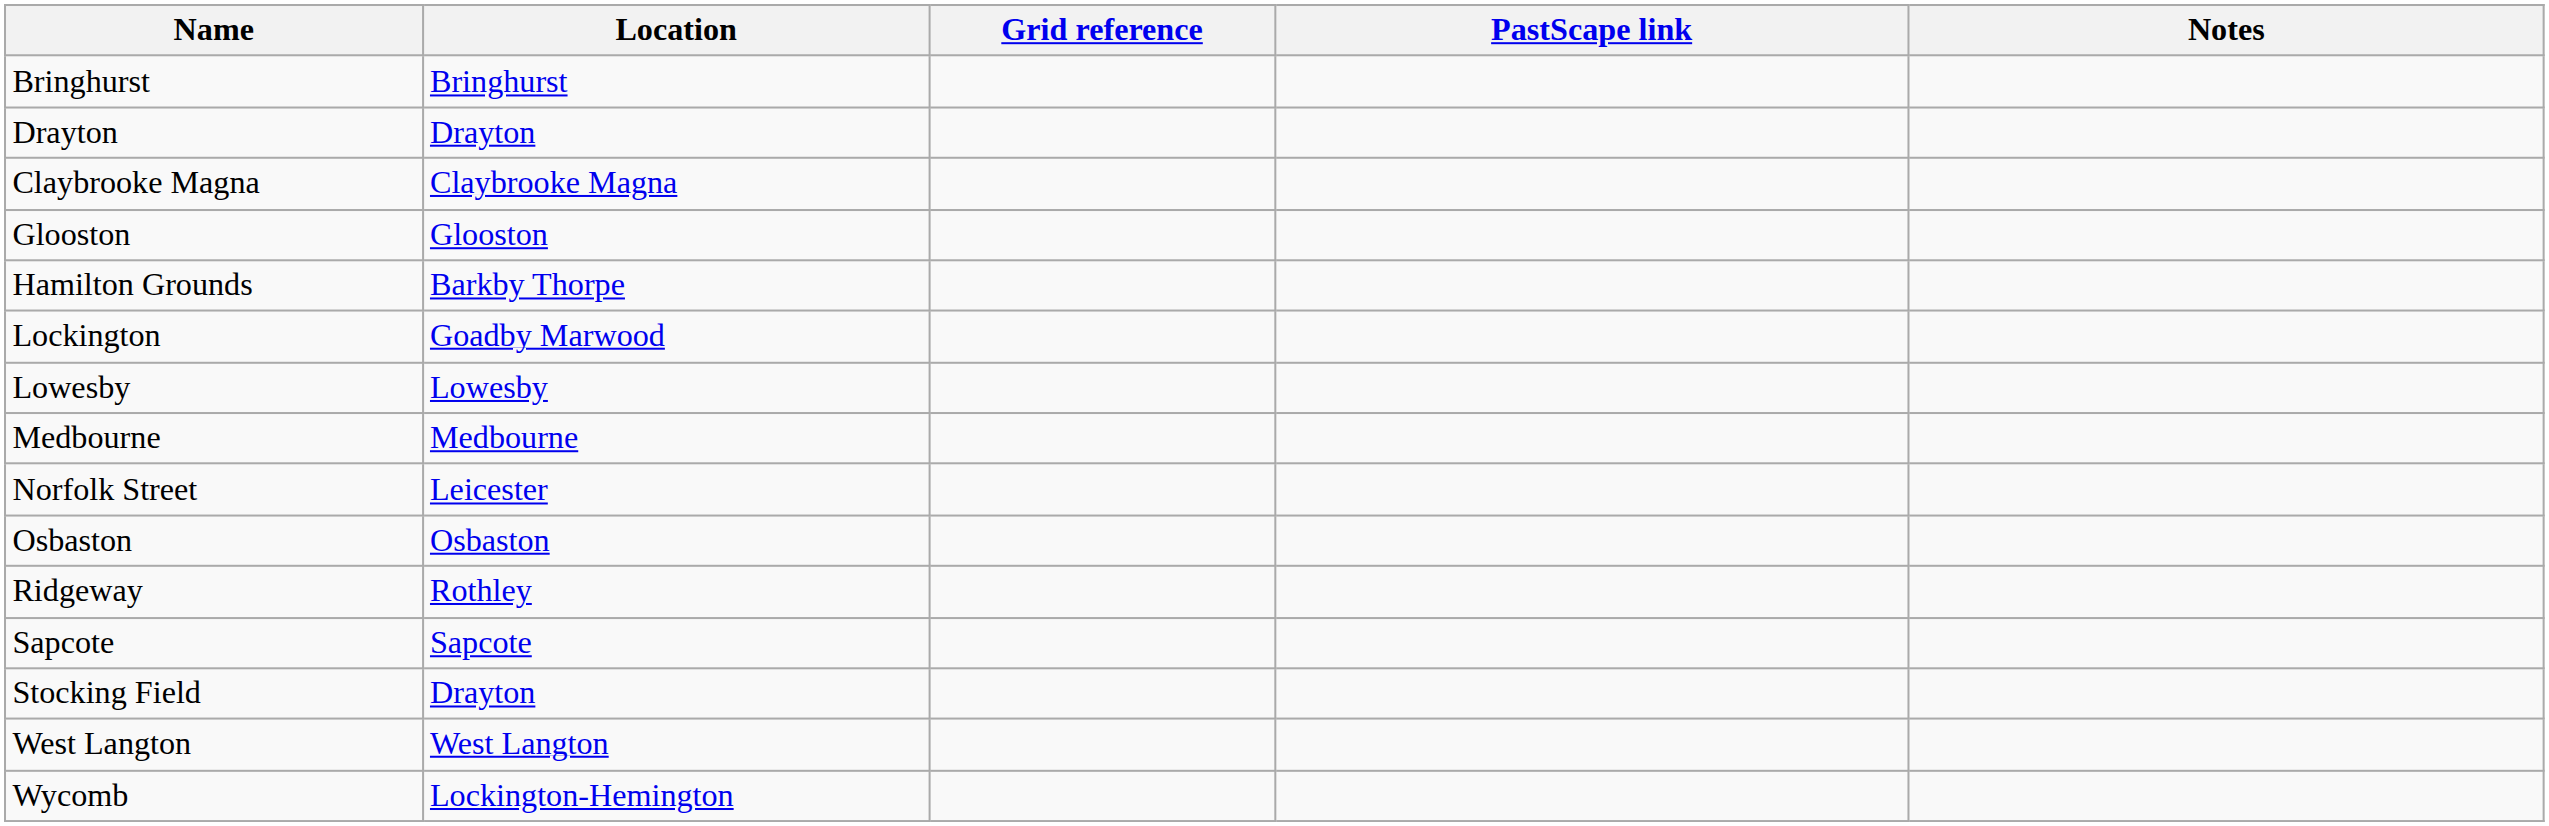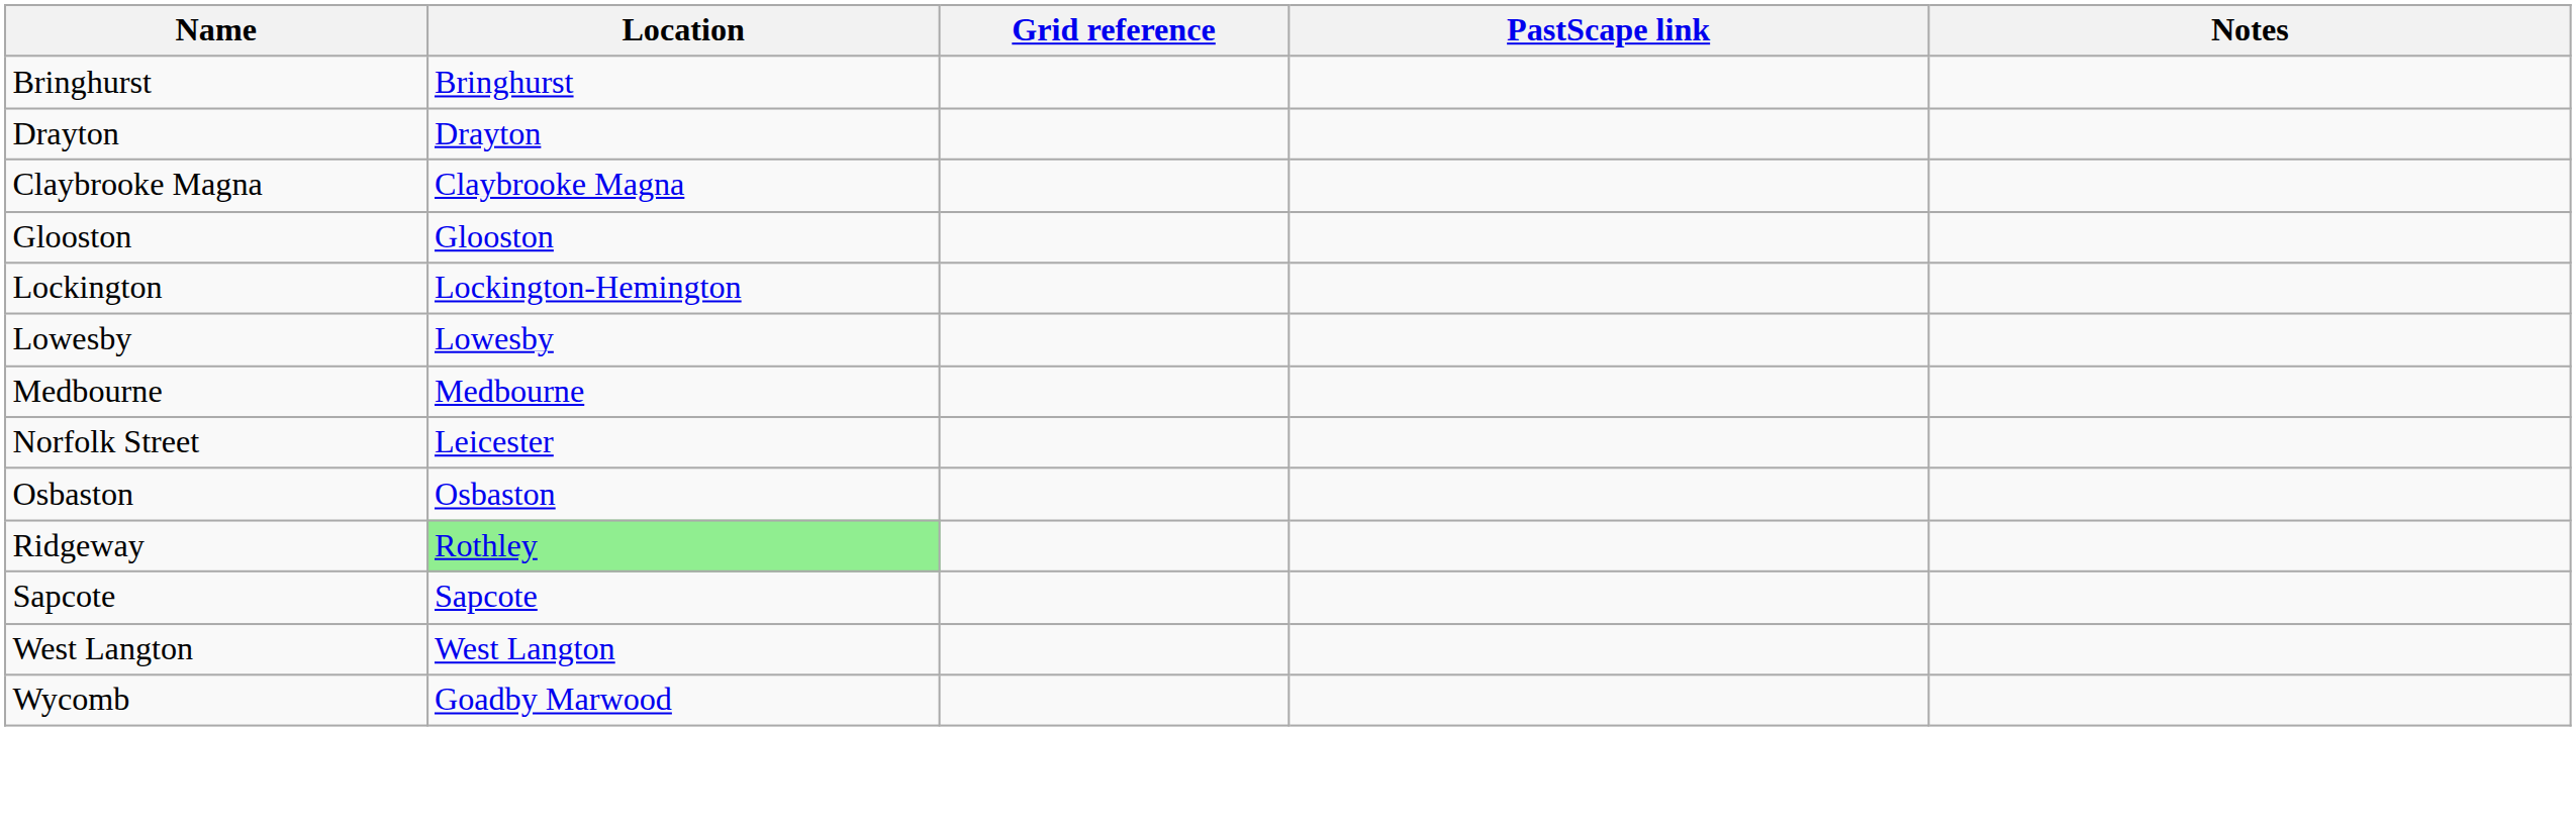 <table class="wikitable sortable" border="1" style="width: 100%">
 <tr>
 <th scope="col">Name</th>
 <th scope="col">Location</th>
 <th scope="col"><a href='#'>Grid reference</a></th>
 <th scope="col" class="unsortable" width="25%"><a href='#'>PastScape link</a></th>
 <th scope="col" class="unsortable" width="25%">Notes</th>
 </tr>
 <tr>
 <td>Bringhurst</td>
 <td><a href='#'>Bringhurst</a></td>
 <td></td>
 <td></td>
 <td></td>
 </tr>
 <tr>
 <td>Drayton</td>
 <td><a href='#'>Drayton</a></td>
 <td></td>
 <td></td>
 <td></td>
 </tr>
 <tr>
 <td>Claybrooke Magna</td>
 <td><a href='#'>Claybrooke Magna</a></td>
 <td></td>
 <td></td>
 <td></td>
 </tr>
 <tr>
 <td>Glooston</td>
 <td><a href='#'>Glooston</a></td>
 <td></td>
 <td></td>
 <td></td>
 </tr>
 <tr>
-<td>Hamilton Grounds</td>
-<td><a href='#'>Barkby Thorpe</a></td>
-<td></td>
-<td></td>
-<td></td>
-</tr>
-<tr>
 <td>Lockington</td>
-<td><a href='#'>Goadby Marwood</a></td>
+<td><a href='#'>Lockington-Hemington</a></td>
 <td></td>
 <td></td>
 <td></td>
 </tr>
 <tr>
 <td>Lowesby</td>
 <td><a href='#'>Lowesby</a></td>
 <td></td>
 <td></td>
 <td></td>
 </tr>
 <tr>
 <td>Medbourne</td>
 <td><a href='#'>Medbourne</a></td>
 <td></td>
 <td></td>
 <td></td>
 </tr>
 <tr>
 <td>Norfolk Street</td>
 <td><a href='#'>Leicester</a></td>
 <td></td>
 <td></td>
 <td></td>
 </tr>
 <tr>
 <td>Osbaston</td>
 <td><a href='#'>Osbaston</a></td>
 <td></td>
 <td></td>
 <td></td>
 </tr>
 <tr>
 <td>Ridgeway</td>
-<td><a href='#'>Rothley</a></td>
+<td style="background: lightgreen;"><a href='#'>Rothley</a></td>
 <td></td>
 <td></td>
 <td></td>
 </tr>
 <tr>
 <td>Sapcote</td>
 <td><a href='#'>Sapcote</a></td>
-<td></td>
-<td></td>
-<td></td>
-</tr>
-<tr>
-<td>Stocking Field</td>
-<td><a href='#'>Drayton</a></td>
 <td></td>
 <td></td>
 <td></td>
 </tr>
 <tr>
 <td>West Langton</td>
 <td><a href='#'>West Langton</a></td>
 <td></td>
 <td></td>
 <td></td>
 </tr>
 <tr>
 <td>Wycomb</td>
-<td><a href='#'>Lockington-Hemington</a></td>
+<td><a href='#'>Goadby Marwood</a></td>
 <td></td>
 <td></td>
 <td></td>
 </tr>
 </table>
